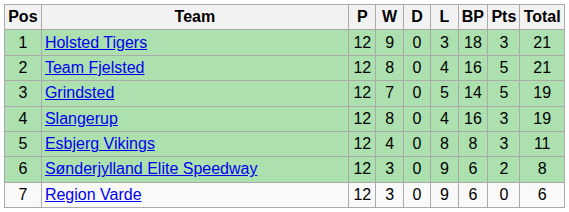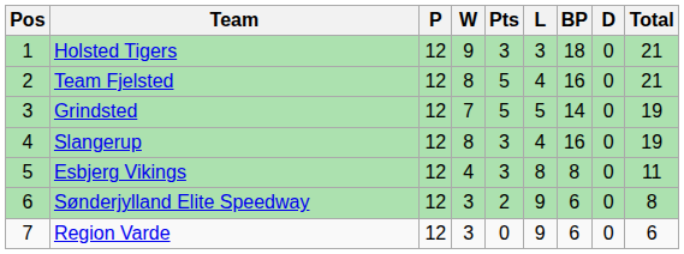 <table class="wikitable" style="font-size: 100%">
 <tr>
 <th width=20>Pos</th>
 <th width=300>Team</th>
 <th width=20>P</th>
 <th width=20>W</th>
-<th width=20>D</th>
+<th width=20>Pts</th>
 <th width=20>L</th>
 <th width=20>BP</th>
-<th width=20>Pts</th>
+<th width=20>D</th>
 <th width=20>Total</th>
 </tr>
 <tr align=center style="background:#ACE1AF;">
 <td>1</td>
 <td align="left"><a href='#'>Holsted Tigers</a></td>
 <td>12</td>
 <td>9</td>
-<td>0</td>
+<td>3</td>
 <td>3</td>
 <td>18</td>
-<td>3</td>
+<td>0</td>
 <td>21</td>
 </tr>
 <tr align=center  style="background:#ACE1AF;">
 <td>2</td>
 <td align="left"><a href='#'>Team Fjelsted</a></td>
 <td>12</td>
 <td>8</td>
-<td>0</td>
+<td>5</td>
 <td>4</td>
 <td>16</td>
-<td>5</td>
+<td>0</td>
 <td>21</td>
 </tr>
 <tr align=center style="background:#ACE1AF;">
 <td>3</td>
 <td align="left"><a href='#'>Grindsted</a></td>
 <td>12</td>
 <td>7</td>
-<td>0</td>
+<td>5</td>
 <td>5</td>
 <td>14</td>
-<td>5</td>
+<td>0</td>
 <td>19</td>
 </tr>
 <tr align=center style="background:#ACE1AF;">
 <td>4</td>
 <td align="left"><a href='#'>Slangerup</a></td>
 <td>12</td>
 <td>8</td>
-<td>0</td>
+<td>3</td>
 <td>4</td>
 <td>16</td>
-<td>3</td>
+<td>0</td>
 <td>19</td>
 </tr>
 <tr align=center style="background:#ACE1AF;">
 <td>5</td>
 <td align="left"><a href='#'>Esbjerg Vikings</a></td>
 <td>12</td>
 <td>4</td>
-<td>0</td>
+<td>3</td>
 <td>8</td>
 <td>8</td>
-<td>3</td>
+<td>0</td>
 <td>11</td>
 </tr>
 <tr align=center style="background:#ACE1AF;">
 <td>6</td>
 <td align="left"><a href='#'>Sønderjylland Elite Speedway</a></td>
 <td>12</td>
 <td>3</td>
-<td>0</td>
+<td>2</td>
 <td>9</td>
 <td>6</td>
-<td>2</td>
+<td>0</td>
 <td>8</td>
 </tr>
 <tr align=center>
 <td>7</td>
 <td align="left"><a href='#'>Region Varde</a></td>
 <td>12</td>
 <td>3</td>
 <td>0</td>
 <td>9</td>
 <td>6</td>
 <td>0</td>
 <td>6</td>
 </tr>
 </table>
